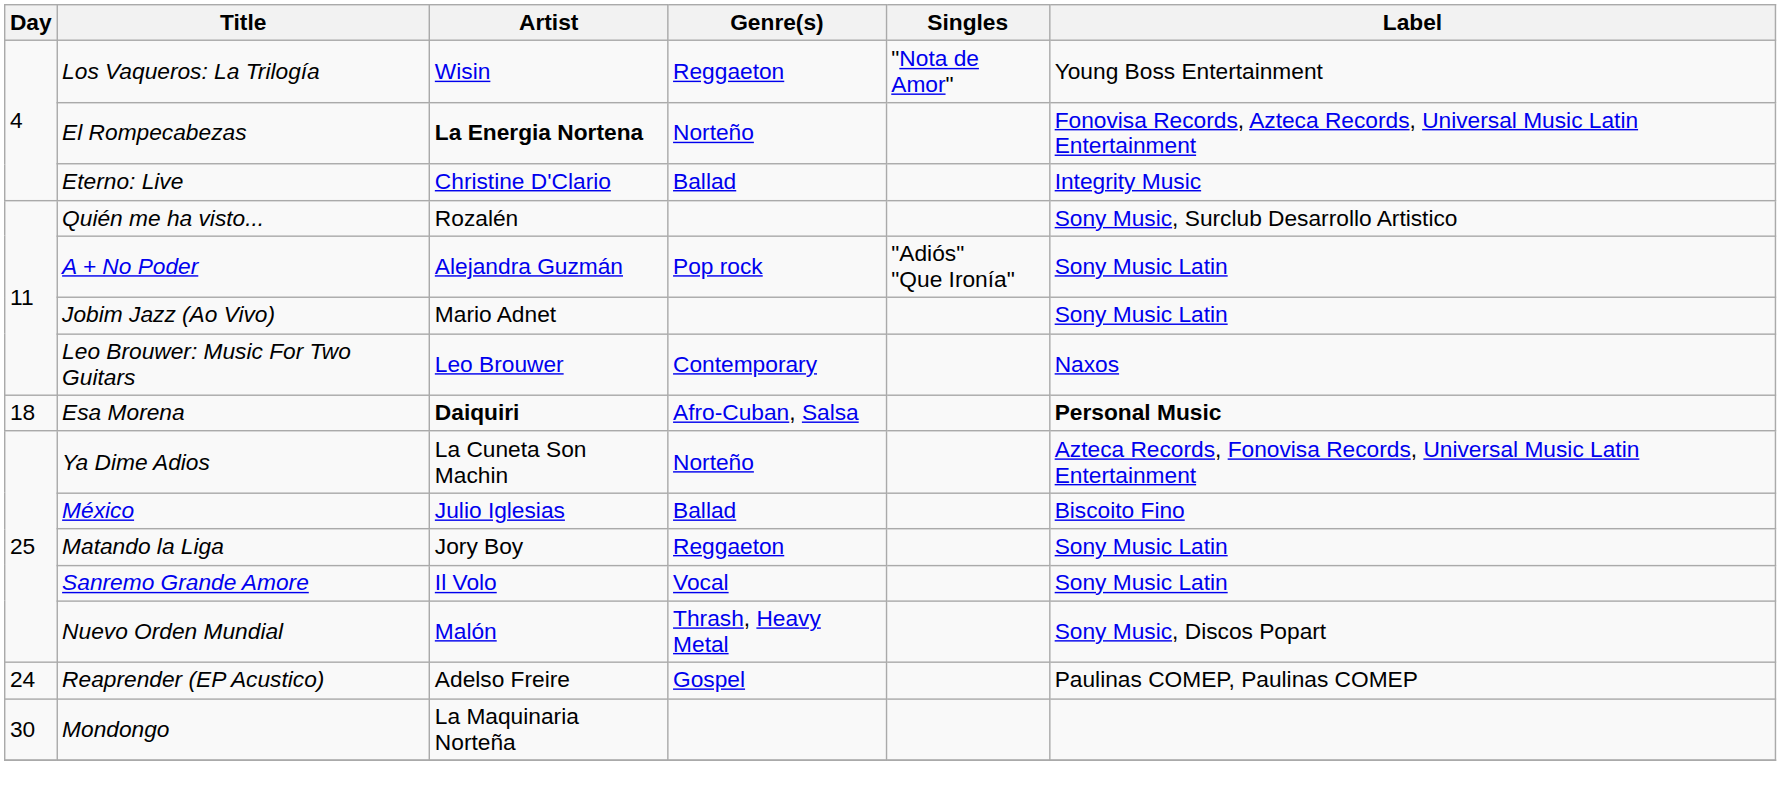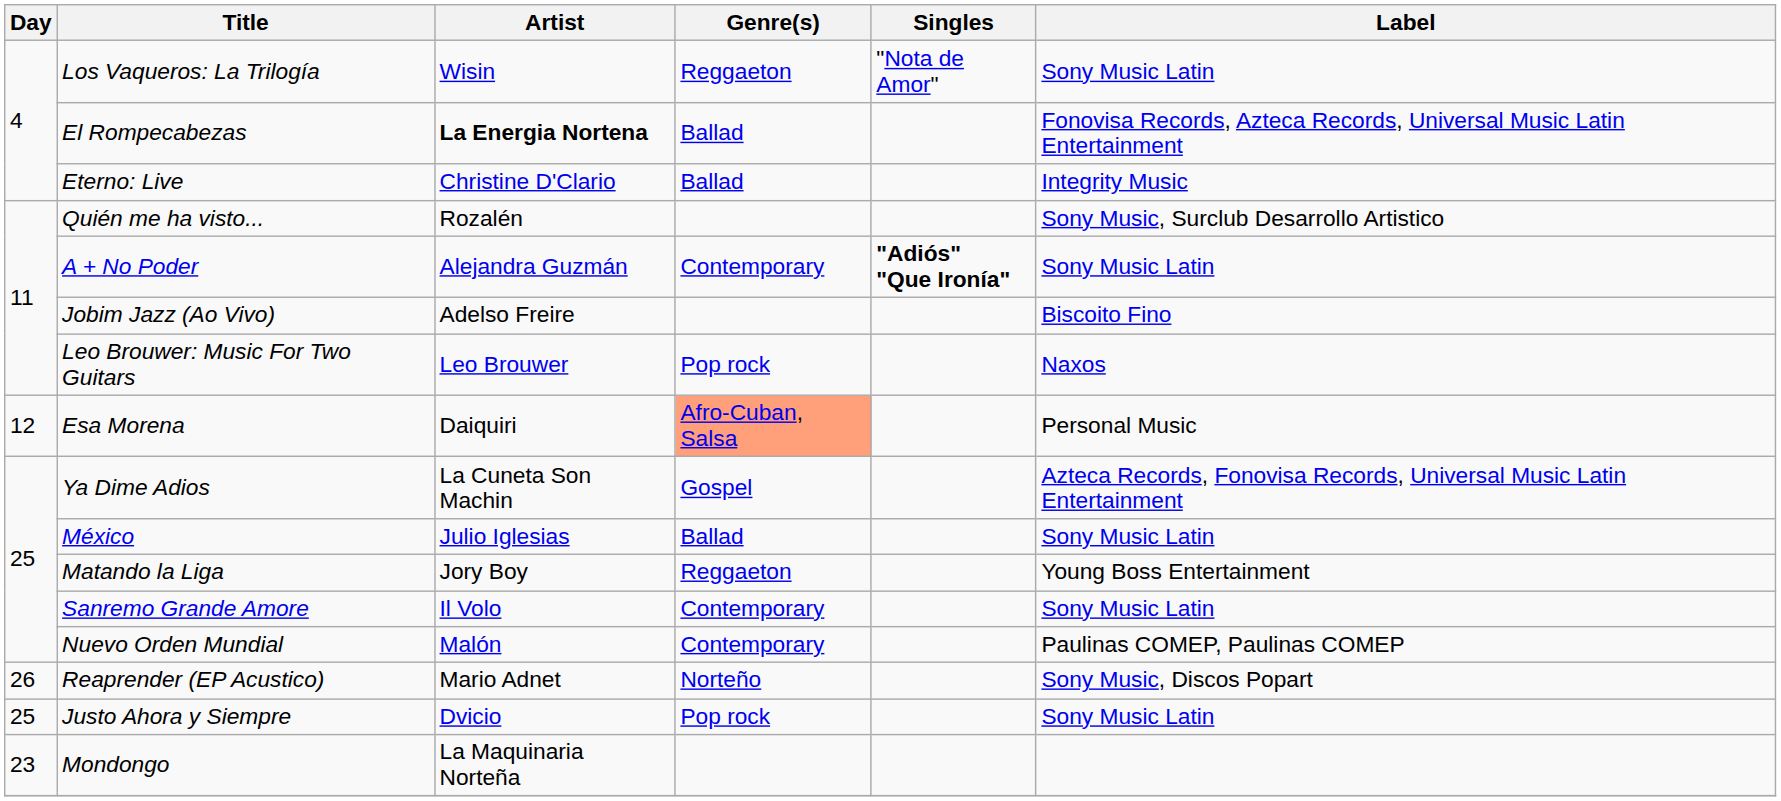 <table class="wikitable sortable" style="text-align: left;">
 <tr>
 <th>Day</th>
 <th>Title</th>
 <th>Artist</th>
 <th>Genre(s)</th>
 <th>Singles</th>
 <th>Label</th>
 </tr>
 <tr>
 <td rowspan="3">4</td>
 <td><em>Los Vaqueros: La Trilogía</em></td>
 <td><a href='#'>Wisin</a></td>
 <td><a href='#'>Reggaeton</a></td>
 <td>"<a href='#'>Nota de Amor</a>"</td>
-<td>Young Boss Entertainment</td>
+<td><a href='#'>Sony Music Latin</a></td>
 </tr>
 <tr>
 <td><em>El Rompecabezas</em></td>
 <td><strong>La Energia Nortena</strong></td>
-<td><a href='#'>Norteño</a></td>
+<td><a href='#'>Ballad</a></td>
 <td></td>
 <td><a href='#'>Fonovisa Records</a>, <a href='#'>Azteca Records</a>, <a href='#'>Universal Music Latin Entertainment</a></td>
 </tr>
 <tr>
 <td><em>Eterno: Live</em></td>
 <td><a href='#'>Christine D'Clario</a></td>
 <td><a href='#'>Ballad</a></td>
 <td></td>
 <td><a href='#'>Integrity Music</a></td>
 </tr>
 <tr>
 <td rowspan="4">11</td>
 <td><em>Quién me ha visto...</em></td>
 <td>Rozalén</td>
 <td></td>
 <td></td>
 <td><a href='#'>Sony Music</a>, Surclub Desarrollo Artistico</td>
 </tr>
 <tr>
 <td><em><a href='#'>A + No Poder</a></em></td>
 <td><a href='#'>Alejandra Guzmán</a></td>
-<td><a href='#'>Pop rock</a></td>
-<td>"Adiós"<br>"Que Ironía"</td>
+<td><a href='#'>Contemporary</a></td>
+<td><strong>"Adiós"<br>"Que Ironía"</strong></td>
 <td><a href='#'>Sony Music Latin</a></td>
 </tr>
 <tr>
 <td><em>Jobim Jazz (Ao Vivo)</em></td>
-<td>Mario Adnet</td>
+<td>Adelso Freire</td>
 <td></td>
 <td></td>
-<td><a href='#'>Sony Music Latin</a></td>
+<td><a href='#'>Biscoito Fino</a></td>
 </tr>
 <tr>
 <td><em>Leo Brouwer: Music For Two Guitars</em></td>
 <td><a href='#'>Leo Brouwer</a></td>
-<td><a href='#'>Contemporary</a></td>
+<td><a href='#'>Pop rock</a></td>
 <td></td>
 <td><a href='#'>Naxos</a></td>
 </tr>
 <tr>
-<td>18</td>
+<td>12</td>
 <td><em>Esa Morena</em></td>
-<td><strong>Daiquiri</strong></td>
-<td><a href='#'>Afro-Cuban</a>, <a href='#'>Salsa</a></td>
+<td>Daiquiri</td>
+<td style="background: lightsalmon;"><a href='#'>Afro-Cuban</a>, <a href='#'>Salsa</a></td>
 <td></td>
-<td><strong>Personal Music</strong></td>
+<td>Personal Music</td>
 </tr>
 <tr>
 <td rowspan="5">25</td>
 <td><em>Ya Dime Adios</em></td>
 <td>La Cuneta Son Machin</td>
-<td><a href='#'>Norteño</a></td>
+<td><a href='#'>Gospel</a></td>
 <td></td>
 <td><a href='#'>Azteca Records</a>, <a href='#'>Fonovisa Records</a>, <a href='#'>Universal Music Latin Entertainment</a></td>
 </tr>
 <tr>
 <td><em><a href='#'>México</a></em></td>
 <td><a href='#'>Julio Iglesias</a></td>
 <td><a href='#'>Ballad</a></td>
 <td></td>
-<td><a href='#'>Biscoito Fino</a></td>
+<td><a href='#'>Sony Music Latin</a></td>
 </tr>
 <tr>
 <td><em>Matando la Liga</em></td>
 <td>Jory Boy</td>
 <td><a href='#'>Reggaeton</a></td>
 <td></td>
-<td><a href='#'>Sony Music Latin</a></td>
+<td>Young Boss Entertainment</td>
 </tr>
 <tr>
 <td><em><a href='#'>Sanremo Grande Amore</a></em></td>
 <td><a href='#'>Il Volo</a></td>
-<td><a href='#'>Vocal</a></td>
+<td><a href='#'>Contemporary</a></td>
 <td></td>
 <td><a href='#'>Sony Music Latin</a></td>
 </tr>
 <tr>
 <td><em>Nuevo Orden Mundial</em></td>
 <td><a href='#'>Malón</a></td>
-<td><a href='#'>Thrash</a>, <a href='#'>Heavy Metal</a></td>
+<td><a href='#'>Contemporary</a></td>
+<td></td>
+<td>Paulinas COMEP, Paulinas COMEP</td>
+</tr>
+<tr>
+<td>26</td>
+<td><em>Reaprender (EP Acustico)</em></td>
+<td>Mario Adnet</td>
+<td><a href='#'>Norteño</a></td>
 <td></td>
 <td><a href='#'>Sony Music</a>, Discos Popart</td>
 </tr>
 <tr>
-<td>24</td>
-<td><em>Reaprender (EP Acustico)</em></td>
-<td>Adelso Freire</td>
-<td><a href='#'>Gospel</a></td>
+<td>25</td>
+<td><em>Justo Ahora y Siempre</em></td>
+<td><a href='#'>Dvicio</a></td>
+<td><a href='#'>Pop rock</a></td>
 <td></td>
-<td>Paulinas COMEP, Paulinas COMEP</td>
+<td><a href='#'>Sony Music Latin</a></td>
 </tr>
 <tr>
-<td>30</td>
+<td>23</td>
 <td><em>Mondongo</em></td>
 <td>La Maquinaria Norteña</td>
 <td></td>
 <td></td>
 <td></td>
 </tr>
 <tr>
 </tr>
 </table>
